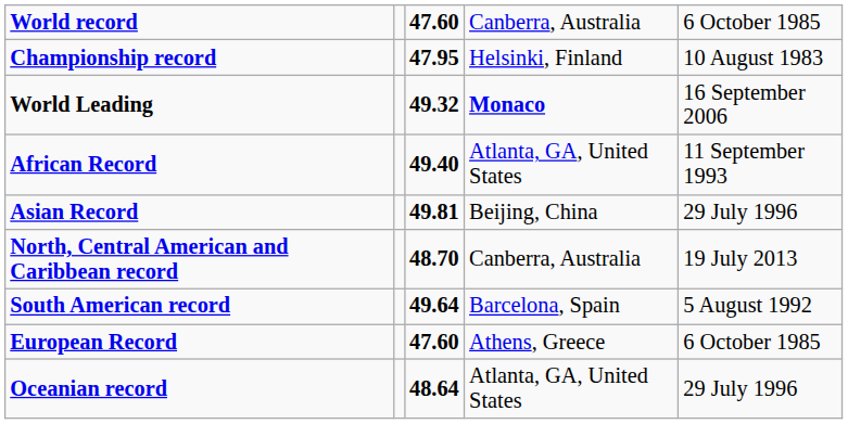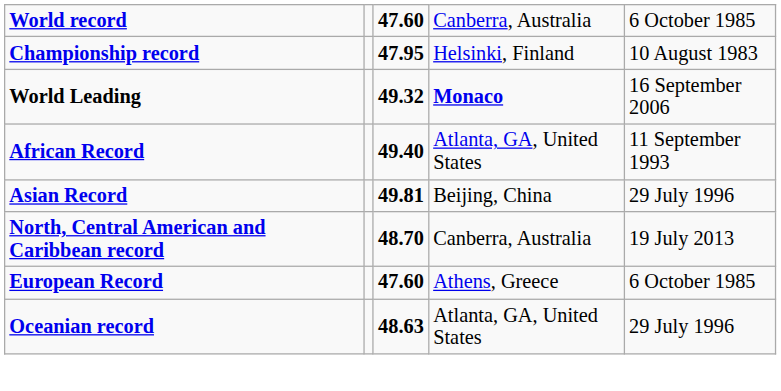 <table class="wikitable">
 <tr>
 <td><strong><a href='#'>World record</a></strong></td>
 <td></td>
 <td><strong>47.60</strong></td>
 <td><a href='#'>Canberra</a>, Australia</td>
 <td>6 October 1985</td>
 </tr>
 <tr>
 <td><strong><a href='#'>Championship record</a></strong></td>
 <td></td>
 <td><strong>47.95</strong></td>
 <td><a href='#'>Helsinki</a>, Finland</td>
 <td>10 August 1983</td>
 </tr>
 <tr>
 <td><strong>World Leading</strong></td>
 <td></td>
 <td><strong>49.32</strong></td>
 <td><strong><a href='#'>Monaco</a></strong></td>
 <td>16 September 2006</td>
 </tr>
 <tr>
 <td><strong><a href='#'>African Record</a></strong></td>
 <td></td>
 <td><strong>49.40</strong></td>
 <td><a href='#'>Atlanta, GA</a>, United States</td>
 <td>11 September 1993</td>
 </tr>
 <tr>
 <td><strong><a href='#'>Asian Record</a></strong></td>
 <td></td>
 <td><strong>49.81</strong></td>
 <td>Beijing, China</td>
 <td>29 July 1996</td>
 </tr>
 <tr>
 <td><strong><a href='#'>North, Central American and Caribbean record</a></strong></td>
 <td></td>
 <td><strong>48.70</strong></td>
 <td>Canberra, Australia</td>
 <td>19 July 2013</td>
 </tr>
 <tr>
-<td><strong><a href='#'>South American record</a></strong></td>
-<td></td>
-<td><strong>49.64</strong></td>
-<td><a href='#'>Barcelona</a>, Spain</td>
-<td>5 August 1992</td>
-</tr>
-<tr>
 <td><strong><a href='#'>European Record</a></strong></td>
 <td></td>
 <td><strong>47.60</strong></td>
 <td><a href='#'>Athens</a>, Greece</td>
 <td>6 October 1985</td>
 </tr>
 <tr>
 <td><strong><a href='#'>Oceanian record</a></strong></td>
 <td></td>
-<td><strong>48.64</strong></td>
+<td><strong>48.63</strong></td>
 <td>Atlanta, GA, United States</td>
 <td>29 July 1996</td>
 </tr>
 </table>
